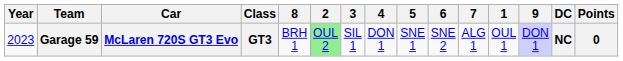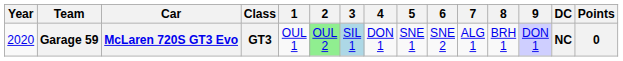 <table class="wikitable" style="text-align:center; font-size:85%">
 <tr>
 <th>Year</th>
 <th>Team</th>
 <th>Car</th>
 <th>Class</th>
-<th>8</th>
+<th>1</th>
 <th>2</th>
 <th>3</th>
 <th>4</th>
 <th>5</th>
 <th>6</th>
 <th>7</th>
-<th>1</th>
+<th>8</th>
 <th>9</th>
 <th>DC</th>
 <th>Points</th>
 </tr>
 <tr>
-<td><a href='#'>2023</a></td>
+<td><a href='#'>2020</a></td>
 <th nowrap>Garage 59</th>
 <th nowrap><a href='#'>McLaren 720S GT3 Evo</a></th>
 <th>GT3</th>
-<td><a href='#'>BRH<br>1</a></td>
+<td><a href='#'>OUL<br>1</a></td>
 <td style="background: lightgreen;"><a href='#'>OUL<br>2</a></td>
-<td><a href='#'>SIL<br>1</a></td>
+<td style="background: lightblue;"><a href='#'>SIL<br>1</a></td>
 <td><a href='#'>DON<br>1</a></td>
 <td><a href='#'>SNE<br>1</a></td>
 <td><a href='#'>SNE<br>2</a></td>
 <td><a href='#'>ALG<br>1</a></td>
-<td><a href='#'>OUL<br>1</a></td>
+<td><a href='#'>BRH<br>1</a></td>
 <td style="background:#CFCFFF;"><a href='#'>DON<br>1</a><br></td>
 <th>NC</th>
 <th>0</th>
 </tr>
 </table>
